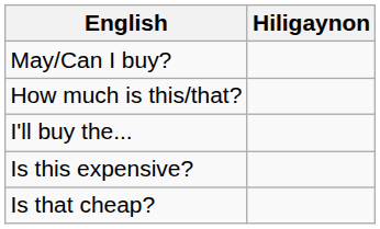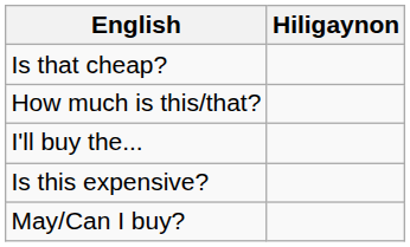 <table class="wikitable">
 <tr>
 <th>English</th>
 <th>Hiligaynon</th>
 </tr>
 <tr>
-<td>May/Can I buy?</td>
+<td>Is that cheap?</td>
 <td></td>
 </tr>
 <tr>
 <td>How much is this/that?</td>
 <td></td>
 </tr>
 <tr>
 <td>I'll buy the...</td>
 <td></td>
 </tr>
 <tr>
 <td>Is this expensive?</td>
 <td></td>
 </tr>
 <tr>
-<td>Is that cheap?</td>
+<td>May/Can I buy?</td>
 <td></td>
 </tr>
 </table>
